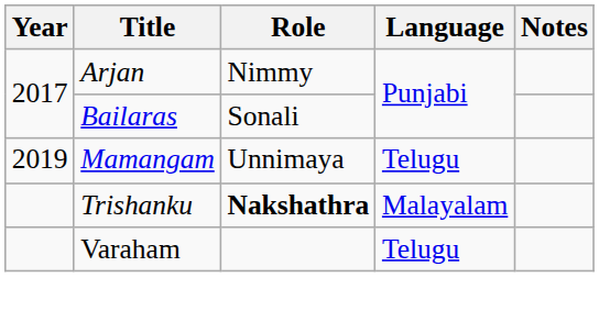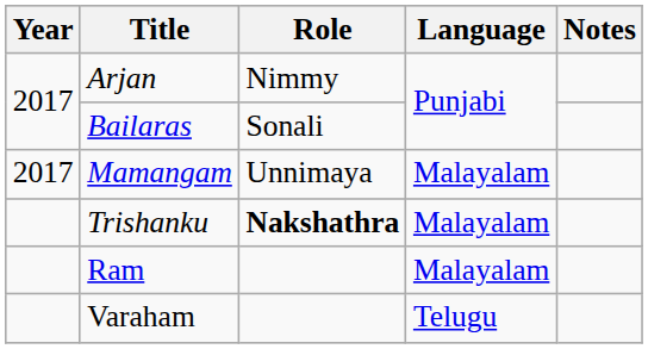 <table class="wikitable sortable">
 <tr>
 <th>Year</th>
 <th>Title</th>
 <th>Role</th>
 <th>Language</th>
 <th>Notes</th>
 </tr>
 <tr>
 <td rowspan="2">2017</td>
 <td><em>Arjan</em></td>
 <td>Nimmy</td>
 <td rowspan=2><a href='#'>Punjabi</a></td>
 <td></td>
 </tr>
 <tr>
 <td><em><a href='#'>Bailaras</a></em></td>
 <td>Sonali</td>
 <td></td>
 </tr>
 <tr>
-<td>2019</td>
+<td>2017</td>
 <td><em><a href='#'>Mamangam</a></em></td>
 <td>Unnimaya</td>
-<td><a href='#'>Telugu</a></td>
+<td><a href='#'>Malayalam</a></td>
 <td></td>
 </tr>
 <tr>
 <td></td>
 <td><em>Trishanku</em></td>
 <td><strong>Nakshathra</strong></td>
 <td><a href='#'>Malayalam</a></td>
 <td></td>
 </tr>
 <tr>
 <td></td>
+<td><a href='#'>Ram</a></td>
+<td></td>
+<td><a href='#'>Malayalam</a></td>
+<td></td>
+</tr>
+<tr>
+<td></td>
 <td>Varaham</td>
 <td></td>
 <td><a href='#'>Telugu</a></td>
 <td></td>
 </tr>
 </table>
